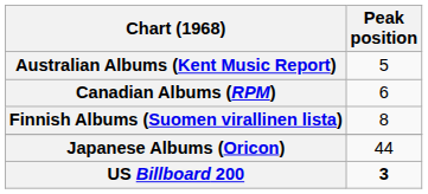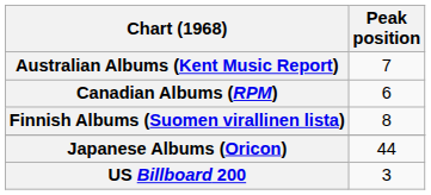 <table class="wikitable sortable plainrowheaders" style="text-align:center;">
 <tr>
 <th scope="col">Chart (1968)</th>
 <th scope="col">Peak<br> position</th>
 </tr>
 <tr>
 <th scope="row">Australian Albums (<a href='#'>Kent Music Report</a>)</th>
-<td>5</td>
+<td>7</td>
 </tr>
 <tr>
 <th scope="row">Canadian Albums (<em><a href='#'>RPM</a></em>)</th>
 <td>6</td>
 </tr>
 <tr>
 <th scope="row">Finnish Albums (<a href='#'>Suomen virallinen lista</a>)</th>
 <td>8</td>
 </tr>
 <tr>
 </tr>
 <tr>
 <th scope="row">Japanese Albums (<a href='#'>Oricon</a>)</th>
 <td>44</td>
 </tr>
 <tr>
 <th scope="row">US <a href='#'><em>Billboard</em> 200</a></th>
-<td><strong>3</strong></td>
+<td>3</td>
 </tr>
 </table>
